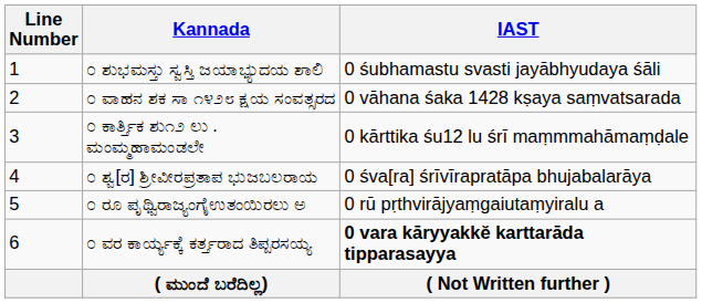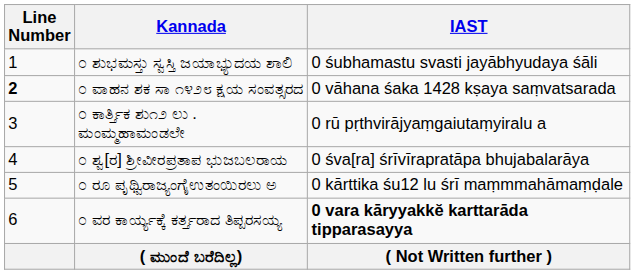 <table class="wikitable">
 <tr>
 <th>Line<br>Number</th>
 <th><a href='#'>Kannada</a></th>
 <th><a href='#'>IAST</a></th>
 </tr>
 <tr>
 <td>1</td>
 <td>೦ ಶುಭಮಸ್ತು ಸ್ವಸ್ತಿ ಜಯಾಭ್ಯುದಯ ಶಾಲಿ</td>
 <td>0 śubhamastu svasti jayābhyudaya śāli</td>
 </tr>
 <tr>
-<td>2</td>
+<td><strong>2</strong></td>
 <td>೦ ವಾಹನ ಶಕ ಸಾ ೧೪೨೮ ಕ್ಷಯ ಸಂವತ್ಸರದ</td>
 <td>0 vāhana śaka 1428 kṣaya saṃvatsarada</td>
 </tr>
 <tr>
 <td>3</td>
 <td>೦ ಕಾರ್ತ್ತಿಕ ಶು೧೨ ಲು . ಮಂಮ್ಮಹಾಮಂಡಲೇ</td>
-<td>0 kārttika śu12 lu śrī maṃmmahāmaṃḍale</td>
+<td>0 rū pṛthvirājyaṃgaiutaṃyiralu a</td>
 </tr>
 <tr>
 <td>4</td>
 <td>೦ ಶ್ವ[ರ] ಶ್ರೀವೀರಪ್ರತಾಪ ಭುಜಬಲರಾಯ</td>
 <td>0 śva[ra] śrīvīrapratāpa bhujabalarāya</td>
 </tr>
 <tr>
 <td>5</td>
 <td>೦ ರೂ ಪೃಥ್ವಿರಾಜ್ಯಂಗೈಉತಂಯಿರಲು ಅ</td>
-<td>0 rū pṛthvirājyaṃgaiutaṃyiralu a</td>
+<td>0 kārttika śu12 lu śrī maṃmmahāmaṃḍale</td>
 </tr>
 <tr>
 <td>6</td>
 <td>೦ ವರ ಕಾರ್ಯ್ಯಕ್ಕೆ ಕರ್ತ್ತರಾದ ತಿಪ್ಪರಸಯ್ಯ</td>
 <td><strong>0 vara kāryyakkĕ karttarāda tipparasayya</strong></td>
 </tr>
 <tr>
 <th></th>
 <th>( ಮುಂದೆ ಬರೆದಿಲ್ಲ)</th>
 <th>( Not Written further )</th>
 </tr>
 </table>
